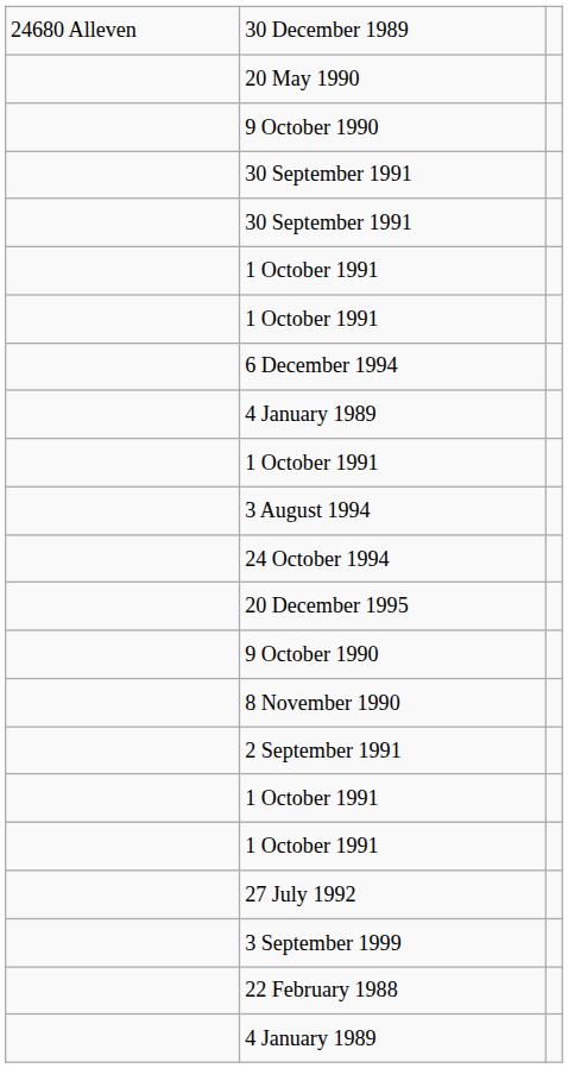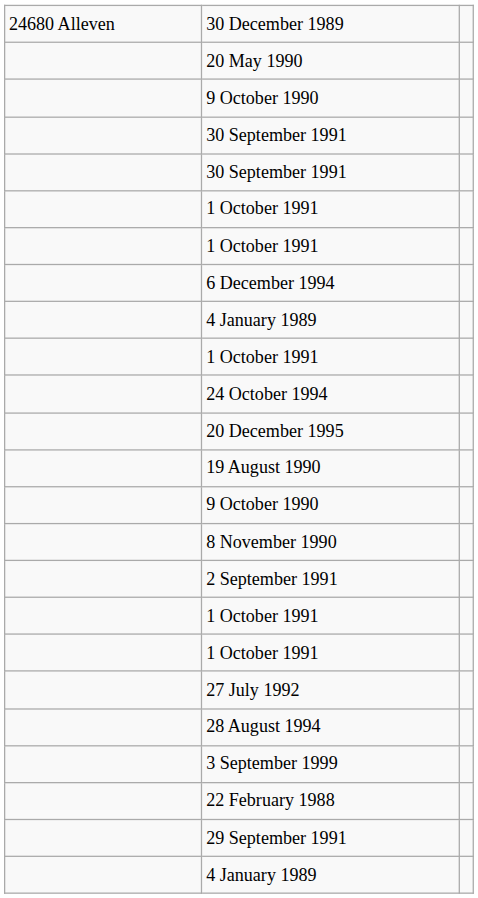 <table class="wikitable" style="font-size: 89%; float: left; width: 26em; margin-right: 1em; height: 700px">
 <tr>
 <td>24680 Alleven</td>
 <td>30 December 1989</td>
 <td></td>
 </tr>
 <tr>
 <td></td>
 <td>20 May 1990</td>
 <td></td>
 </tr>
 <tr>
 <td></td>
 <td>9 October 1990</td>
 <td></td>
 </tr>
 <tr>
 <td></td>
 <td>30 September 1991</td>
 <td></td>
 </tr>
 <tr>
 <td></td>
 <td>30 September 1991</td>
 <td></td>
 </tr>
 <tr>
 <td></td>
 <td>1 October 1991</td>
 <td></td>
 </tr>
 <tr>
 <td></td>
 <td>1 October 1991</td>
 <td></td>
 </tr>
 <tr>
 <td></td>
 <td>6 December 1994</td>
 <td></td>
 </tr>
 <tr>
 <td></td>
 <td>4 January 1989</td>
 <td></td>
 </tr>
 <tr>
 <td></td>
 <td>1 October 1991</td>
 <td></td>
 </tr>
 <tr>
 <td></td>
-<td>3 August 1994</td>
-<td></td>
-</tr>
-<tr>
-<td></td>
 <td>24 October 1994</td>
 <td></td>
 </tr>
 <tr>
 <td></td>
 <td>20 December 1995</td>
+<td></td>
+</tr>
+<tr>
+<td></td>
+<td>19 August 1990</td>
 <td></td>
 </tr>
 <tr>
 <td></td>
 <td>9 October 1990</td>
 <td></td>
 </tr>
 <tr>
 <td></td>
 <td>8 November 1990</td>
 <td></td>
 </tr>
 <tr>
 <td></td>
 <td>2 September 1991</td>
 <td></td>
 </tr>
 <tr>
 <td></td>
 <td>1 October 1991</td>
 <td></td>
 </tr>
 <tr>
 <td></td>
 <td>1 October 1991</td>
 <td></td>
 </tr>
 <tr>
 <td></td>
 <td>27 July 1992</td>
 <td></td>
 </tr>
 <tr>
 <td></td>
+<td>28 August 1994</td>
+<td></td>
+</tr>
+<tr>
+<td></td>
 <td>3 September 1999</td>
 <td></td>
 </tr>
 <tr>
 <td></td>
 <td>22 February 1988</td>
 <td></td>
 </tr>
 <tr>
 <td></td>
+<td>29 September 1991</td>
+<td></td>
+</tr>
+<tr>
+<td></td>
 <td>4 January 1989</td>
 <td></td>
 </tr>
 </table>
